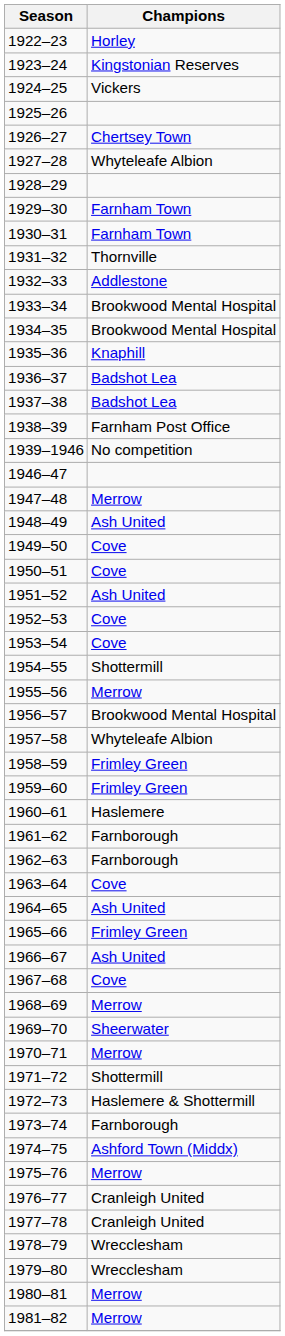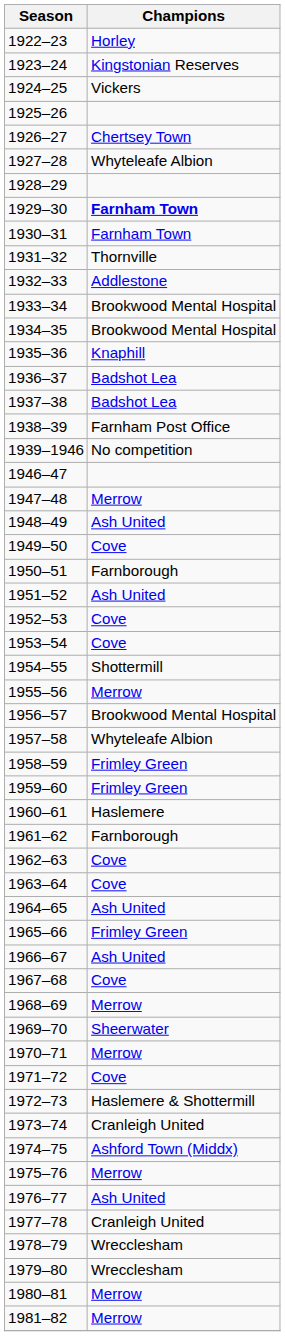 <table class="wikitable" style="textalign-center">
 <tr>
 <th>Season</th>
 <th>Champions</th>
 </tr>
 <tr>
 <td>1922–23</td>
 <td><a href='#'>Horley</a></td>
 </tr>
 <tr>
 <td>1923–24</td>
 <td><a href='#'>Kingstonian</a> Reserves</td>
 </tr>
 <tr>
 <td>1924–25</td>
 <td>Vickers</td>
 </tr>
 <tr>
 <td>1925–26</td>
 <td></td>
 </tr>
 <tr>
 <td>1926–27</td>
 <td><a href='#'>Chertsey Town</a></td>
 </tr>
 <tr>
 <td>1927–28</td>
 <td>Whyteleafe Albion</td>
 </tr>
 <tr>
 <td>1928–29</td>
 <td></td>
 </tr>
 <tr>
 <td>1929–30</td>
-<td><a href='#'>Farnham Town</a></td>
+<td><strong><a href='#'>Farnham Town</a></strong></td>
 </tr>
 <tr>
 <td>1930–31</td>
 <td><a href='#'>Farnham Town</a></td>
 </tr>
 <tr>
 <td>1931–32</td>
 <td>Thornville</td>
 </tr>
 <tr>
 <td>1932–33</td>
 <td><a href='#'>Addlestone</a></td>
 </tr>
 <tr>
 <td>1933–34</td>
 <td>Brookwood Mental Hospital</td>
 </tr>
 <tr>
 <td>1934–35</td>
 <td>Brookwood Mental Hospital</td>
 </tr>
 <tr>
 <td>1935–36</td>
 <td><a href='#'>Knaphill</a></td>
 </tr>
 <tr>
 <td>1936–37</td>
 <td><a href='#'>Badshot Lea</a></td>
 </tr>
 <tr>
 <td>1937–38</td>
 <td><a href='#'>Badshot Lea</a></td>
 </tr>
 <tr>
 <td>1938–39</td>
 <td>Farnham Post Office</td>
 </tr>
 <tr>
 <td>1939–1946</td>
 <td>No competition</td>
 </tr>
 <tr>
 <td>1946–47</td>
 <td></td>
 </tr>
 <tr>
 <td>1947–48</td>
 <td><a href='#'>Merrow</a></td>
 </tr>
 <tr>
 <td>1948–49</td>
 <td><a href='#'>Ash United</a></td>
 </tr>
 <tr>
 <td>1949–50</td>
 <td><a href='#'>Cove</a></td>
 </tr>
 <tr>
 <td>1950–51</td>
-<td><a href='#'>Cove</a></td>
+<td>Farnborough</td>
 </tr>
 <tr>
 <td>1951–52</td>
 <td><a href='#'>Ash United</a></td>
 </tr>
 <tr>
 <td>1952–53</td>
 <td><a href='#'>Cove</a></td>
 </tr>
 <tr>
 <td>1953–54</td>
 <td><a href='#'>Cove</a></td>
 </tr>
 <tr>
 <td>1954–55</td>
 <td>Shottermill</td>
 </tr>
 <tr>
 <td>1955–56</td>
 <td><a href='#'>Merrow</a></td>
 </tr>
 <tr>
 <td>1956–57</td>
 <td>Brookwood Mental Hospital</td>
 </tr>
 <tr>
 <td>1957–58</td>
 <td>Whyteleafe Albion</td>
 </tr>
 <tr>
 <td>1958–59</td>
 <td><a href='#'>Frimley Green</a></td>
 </tr>
 <tr>
 <td>1959–60</td>
 <td><a href='#'>Frimley Green</a></td>
 </tr>
 <tr>
 <td>1960–61</td>
 <td>Haslemere</td>
 </tr>
 <tr>
 <td>1961–62</td>
 <td>Farnborough</td>
 </tr>
 <tr>
 <td>1962–63</td>
-<td>Farnborough</td>
+<td><a href='#'>Cove</a></td>
 </tr>
 <tr>
 <td>1963–64</td>
 <td><a href='#'>Cove</a></td>
 </tr>
 <tr>
 <td>1964–65</td>
 <td><a href='#'>Ash United</a></td>
 </tr>
 <tr>
 <td>1965–66</td>
 <td><a href='#'>Frimley Green</a></td>
 </tr>
 <tr>
 <td>1966–67</td>
 <td><a href='#'>Ash United</a></td>
 </tr>
 <tr>
 <td>1967–68</td>
 <td><a href='#'>Cove</a></td>
 </tr>
 <tr>
 <td>1968–69</td>
 <td><a href='#'>Merrow</a></td>
 </tr>
 <tr>
 <td>1969–70</td>
 <td><a href='#'>Sheerwater</a></td>
 </tr>
 <tr>
 <td>1970–71</td>
 <td><a href='#'>Merrow</a></td>
 </tr>
 <tr>
 <td>1971–72</td>
-<td>Shottermill</td>
+<td><a href='#'>Cove</a></td>
 </tr>
 <tr>
 <td>1972–73</td>
 <td>Haslemere & Shottermill</td>
 </tr>
 <tr>
 <td>1973–74</td>
-<td>Farnborough</td>
+<td>Cranleigh United</td>
 </tr>
 <tr>
 <td>1974–75</td>
 <td><a href='#'>Ashford Town (Middx)</a></td>
 </tr>
 <tr>
 <td>1975–76</td>
 <td><a href='#'>Merrow</a></td>
 </tr>
 <tr>
 <td>1976–77</td>
-<td>Cranleigh United</td>
+<td><a href='#'>Ash United</a></td>
 </tr>
 <tr>
 <td>1977–78</td>
 <td>Cranleigh United</td>
 </tr>
 <tr>
 <td>1978–79</td>
 <td>Wrecclesham</td>
 </tr>
 <tr>
 <td>1979–80</td>
 <td>Wrecclesham</td>
 </tr>
 <tr>
 <td>1980–81</td>
 <td><a href='#'>Merrow</a></td>
 </tr>
 <tr>
 <td>1981–82</td>
 <td><a href='#'>Merrow</a></td>
 </tr>
 <tr>
 </tr>
 </table>
